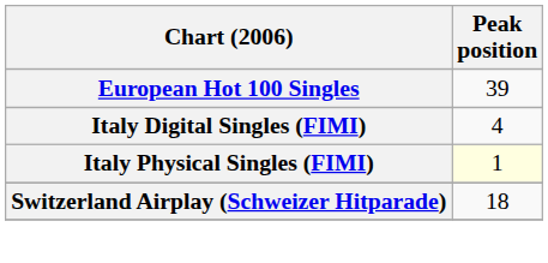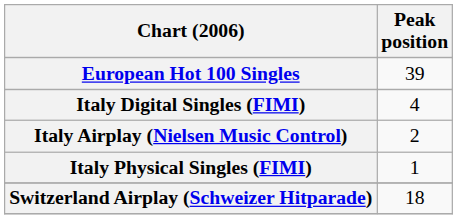 <table class="wikitable sortable plainrowheaders">
 <tr>
 <th>Chart (2006)</th>
 <th>Peak<br>position</th>
 </tr>
 <tr>
 </tr>
 <tr>
 </tr>
 <tr>
 <th scope="row"><a href='#'>European Hot 100 Singles</a></th>
 <td style="text-align:center;">39</td>
 </tr>
 <tr>
 </tr>
 <tr>
 <th scope="row">Italy Digital Singles (<a href='#'>FIMI</a>)</th>
 <td style="text-align:center;">4</td>
 </tr>
 <tr>
+<th scope="row">Italy Airplay (<a href='#'>Nielsen Music Control</a>)</th>
+<td style="text-align:center;">2</td>
+</tr>
+<tr>
 <th scope="row">Italy Physical Singles (<a href='#'>FIMI</a>)</th>
-<td style="background: lightyellow; text-align:center;">1</td>
+<td style="text-align:center;">1</td>
 </tr>
 <tr>
 </tr>
 <tr>
 <th scope="row">Switzerland Airplay (<a href='#'>Schweizer Hitparade</a>)</th>
 <td style="text-align:center;">18</td>
 </tr>
 <tr>
 </tr>
 </table>
